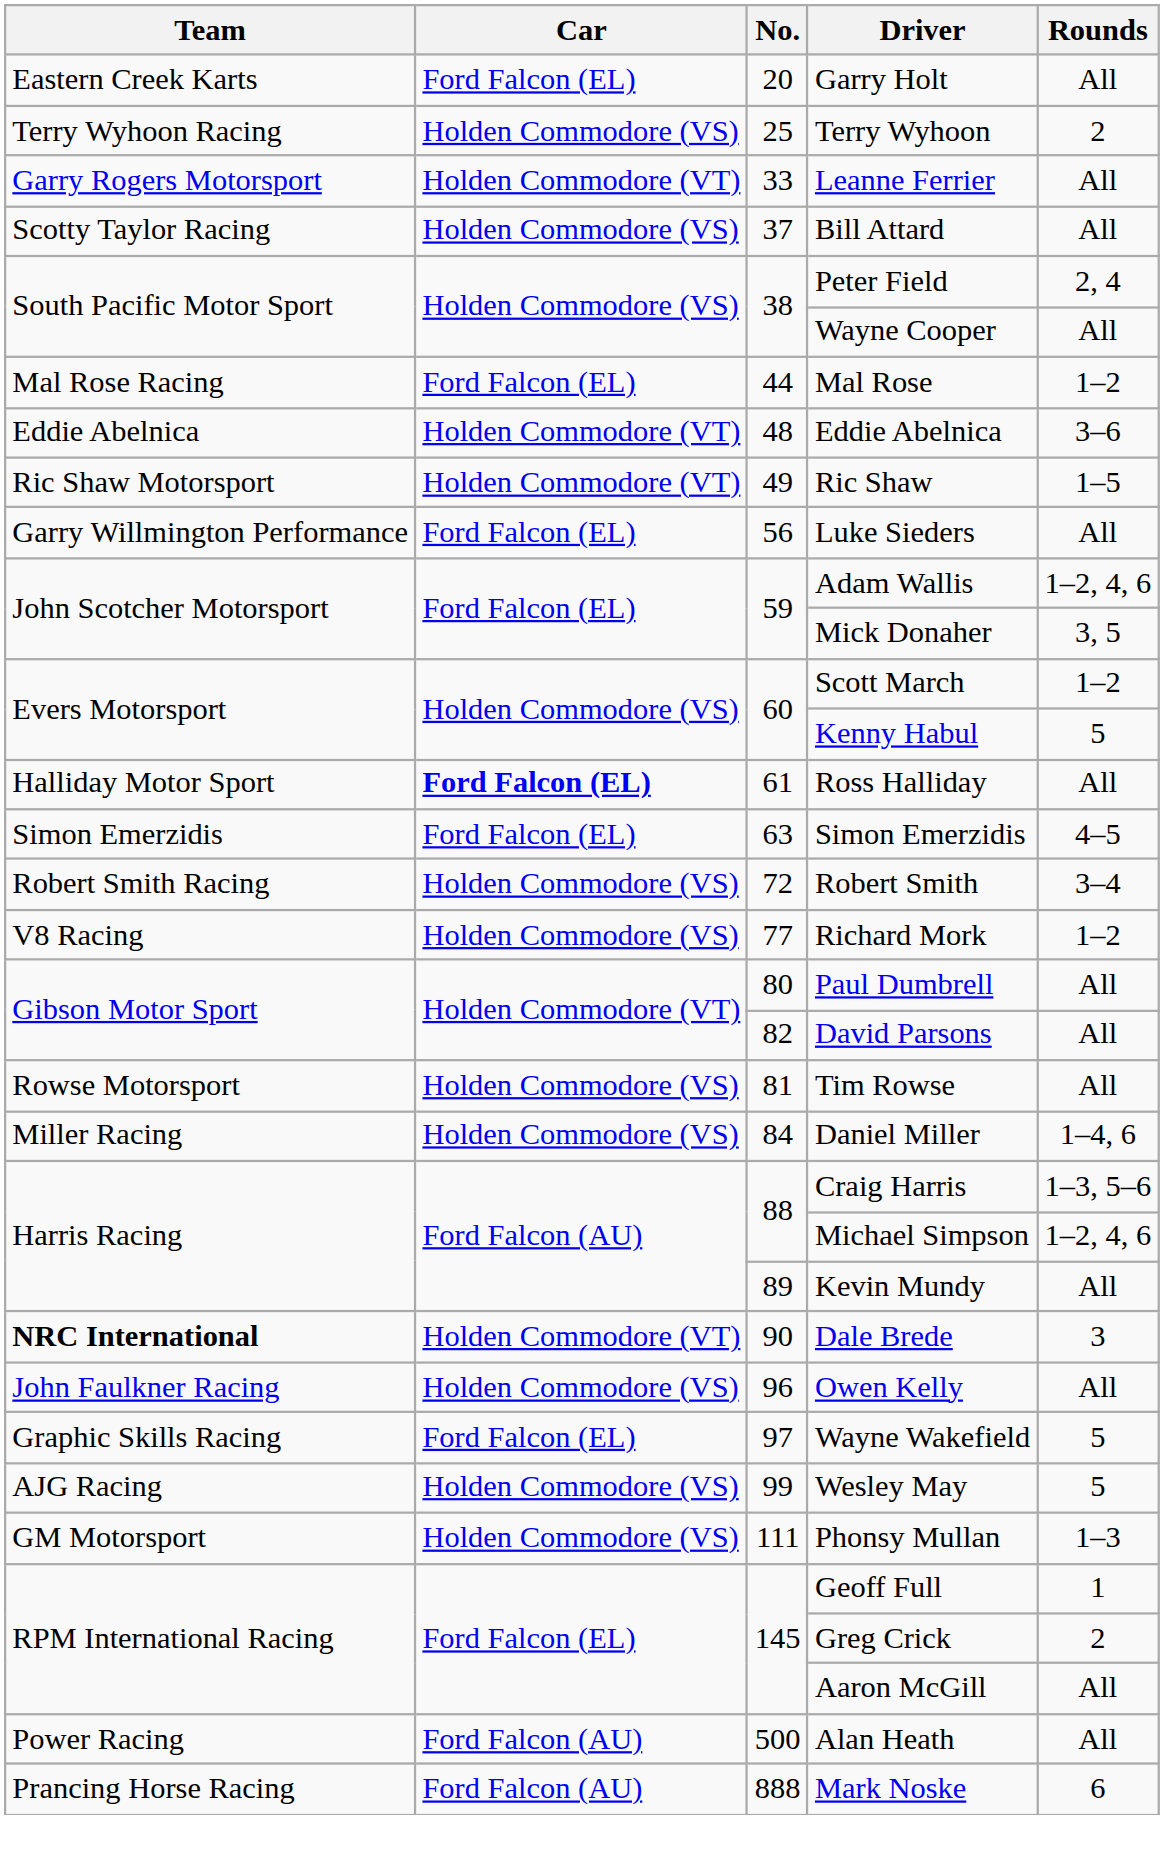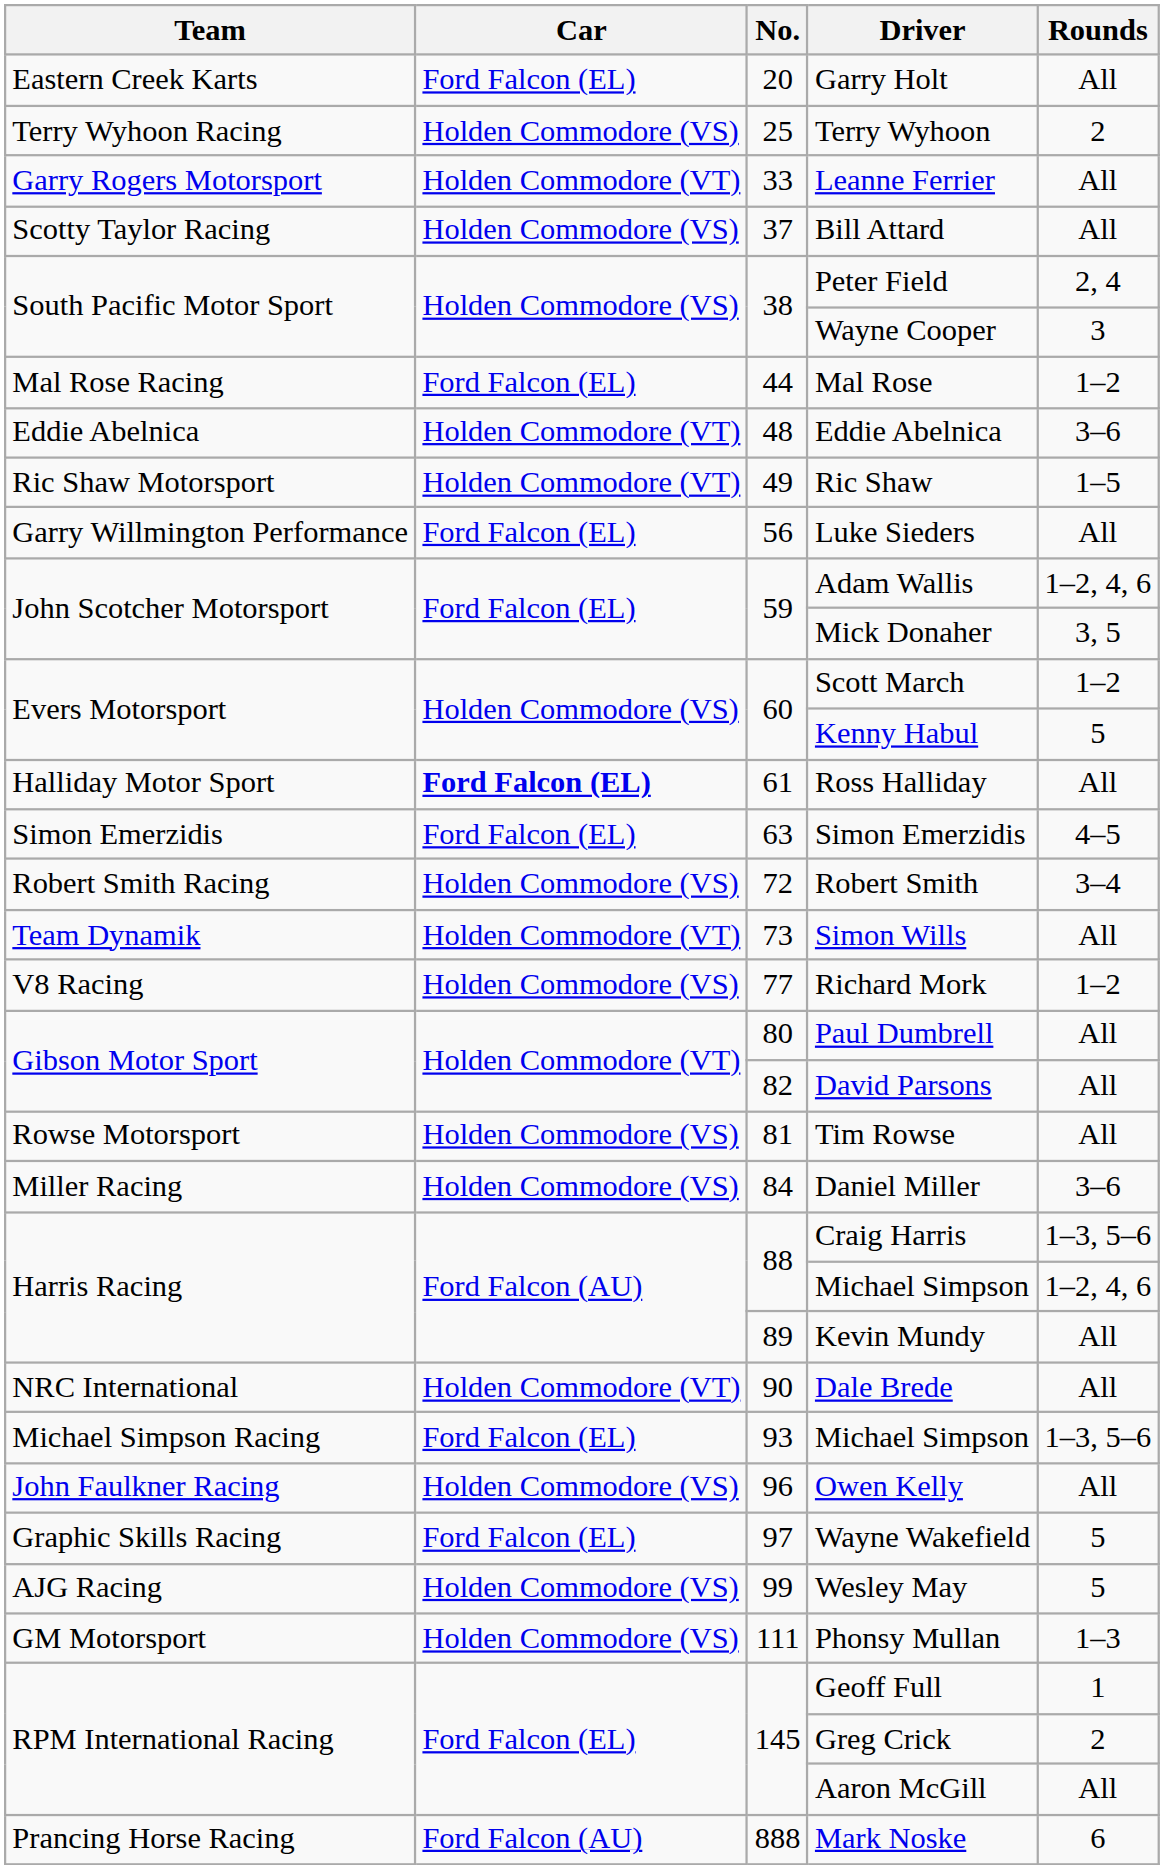 <table class="wikitable" style="font-size: 85%;">
 <tr>
 <th>Team</th>
 <th>Car</th>
 <th>No.</th>
 <th>Driver</th>
 <th>Rounds</th>
 </tr>
 <tr>
 <td>Eastern Creek Karts</td>
 <td><a href='#'>Ford Falcon (EL)</a></td>
 <td align="center">20</td>
 <td> Garry Holt</td>
 <td align="center">All</td>
 </tr>
 <tr>
 <td>Terry Wyhoon Racing</td>
 <td><a href='#'>Holden Commodore (VS)</a></td>
 <td align="center">25</td>
 <td> Terry Wyhoon</td>
 <td align="center">2</td>
 </tr>
 <tr>
 <td><a href='#'>Garry Rogers Motorsport</a></td>
 <td><a href='#'>Holden Commodore (VT)</a></td>
 <td align="center">33</td>
 <td> <a href='#'>Leanne Ferrier</a></td>
 <td align="center">All</td>
 </tr>
 <tr>
 <td>Scotty Taylor Racing</td>
 <td><a href='#'>Holden Commodore (VS)</a></td>
 <td align="center">37</td>
 <td> Bill Attard</td>
 <td align="center">All</td>
 </tr>
 <tr>
 <td rowspan="2">South Pacific Motor Sport</td>
 <td rowspan="2"><a href='#'>Holden Commodore (VS)</a></td>
 <td rowspan="2" align="center">38</td>
 <td> Peter Field</td>
 <td align="center">2, 4</td>
 </tr>
 <tr>
 <td> Wayne Cooper</td>
-<td align="center">All</td>
+<td align="center">3</td>
 </tr>
 <tr>
 <td>Mal Rose Racing</td>
 <td><a href='#'>Ford Falcon (EL)</a></td>
 <td align="center">44</td>
 <td> Mal Rose</td>
 <td align="center">1–2</td>
 </tr>
 <tr>
 <td>Eddie Abelnica</td>
 <td><a href='#'>Holden Commodore (VT)</a></td>
 <td align="center">48</td>
 <td> Eddie Abelnica</td>
 <td align="center">3–6</td>
 </tr>
 <tr>
 <td>Ric Shaw Motorsport</td>
 <td><a href='#'>Holden Commodore (VT)</a></td>
 <td align="center">49</td>
 <td> Ric Shaw</td>
 <td align="center">1–5</td>
 </tr>
 <tr>
 <td>Garry Willmington Performance</td>
 <td><a href='#'>Ford Falcon (EL)</a></td>
 <td align="center">56</td>
 <td> Luke Sieders</td>
 <td align="center">All</td>
 </tr>
 <tr>
 <td rowspan="2">John Scotcher Motorsport</td>
 <td rowspan="2"><a href='#'>Ford Falcon (EL)</a></td>
 <td rowspan="2" align="center">59</td>
 <td> Adam Wallis</td>
 <td align="center">1–2, 4, 6</td>
 </tr>
 <tr>
 <td> Mick Donaher</td>
 <td align="center">3, 5</td>
 </tr>
 <tr>
 <td rowspan="2">Evers Motorsport</td>
 <td rowspan="2"><a href='#'>Holden Commodore (VS)</a></td>
 <td rowspan="2" align="center">60</td>
 <td> Scott March</td>
 <td align="center">1–2</td>
 </tr>
 <tr>
 <td> <a href='#'>Kenny Habul</a></td>
 <td align="center">5</td>
 </tr>
 <tr>
 <td>Halliday Motor Sport</td>
 <td><strong><a href='#'>Ford Falcon (EL)</a></strong></td>
 <td align="center">61</td>
 <td> Ross Halliday</td>
 <td align="center">All</td>
 </tr>
 <tr>
 <td>Simon Emerzidis</td>
 <td><a href='#'>Ford Falcon (EL)</a></td>
 <td align="center">63</td>
 <td> Simon Emerzidis</td>
 <td align="center">4–5</td>
 </tr>
 <tr>
 <td>Robert Smith Racing</td>
 <td><a href='#'>Holden Commodore (VS)</a></td>
 <td align="center">72</td>
 <td> Robert Smith</td>
 <td align="center">3–4</td>
 </tr>
 <tr>
+<td><a href='#'>Team Dynamik</a></td>
+<td><a href='#'>Holden Commodore (VT)</a></td>
+<td align="center">73</td>
+<td> <a href='#'>Simon Wills</a></td>
+<td align="center">All</td>
+</tr>
+<tr>
 <td>V8 Racing</td>
 <td><a href='#'>Holden Commodore (VS)</a></td>
 <td align="center">77</td>
 <td> Richard Mork</td>
 <td align="center">1–2</td>
 </tr>
 <tr>
 <td rowspan="2"><a href='#'>Gibson Motor Sport</a></td>
 <td rowspan="2"><a href='#'>Holden Commodore (VT)</a></td>
 <td align="center">80</td>
 <td> <a href='#'>Paul Dumbrell</a></td>
 <td align="center">All</td>
 </tr>
 <tr>
 <td align="center">82</td>
 <td> <a href='#'>David Parsons</a></td>
 <td align="center">All</td>
 </tr>
 <tr>
 <td>Rowse Motorsport</td>
 <td><a href='#'>Holden Commodore (VS)</a></td>
 <td align="center">81</td>
 <td> Tim Rowse</td>
 <td align="center">All</td>
 </tr>
 <tr>
 <td>Miller Racing</td>
 <td><a href='#'>Holden Commodore (VS)</a></td>
 <td align="center">84</td>
 <td> Daniel Miller</td>
-<td align="center">1–4, 6</td>
+<td align="center">3–6</td>
 </tr>
 <tr>
 <td rowspan="3">Harris Racing</td>
 <td rowspan="3"><a href='#'>Ford Falcon (AU)</a></td>
 <td rowspan="2" align="center">88</td>
 <td> Craig Harris</td>
 <td align="center">1–3, 5–6</td>
 </tr>
 <tr>
 <td> Michael Simpson</td>
 <td align="center">1–2, 4, 6</td>
 </tr>
 <tr>
 <td align="center">89</td>
 <td> Kevin Mundy</td>
 <td align="center">All</td>
 </tr>
 <tr>
-<td><strong>NRC International</strong></td>
+<td>NRC International</td>
 <td><a href='#'>Holden Commodore (VT)</a></td>
 <td align="center">90</td>
 <td> <a href='#'>Dale Brede</a></td>
-<td align="center">3</td>
+<td align="center">All</td>
+</tr>
+<tr>
+<td>Michael Simpson Racing</td>
+<td><a href='#'>Ford Falcon (EL)</a></td>
+<td align="center">93</td>
+<td> Michael Simpson</td>
+<td align="center">1–3, 5–6</td>
 </tr>
 <tr>
 <td><a href='#'>John Faulkner Racing</a></td>
 <td><a href='#'>Holden Commodore (VS)</a></td>
 <td align="center">96</td>
 <td> <a href='#'>Owen Kelly</a></td>
 <td align="center">All</td>
 </tr>
 <tr>
 <td>Graphic Skills Racing</td>
 <td><a href='#'>Ford Falcon (EL)</a></td>
 <td align="center">97</td>
 <td> Wayne Wakefield</td>
 <td align="center">5</td>
 </tr>
 <tr>
 <td>AJG Racing</td>
 <td><a href='#'>Holden Commodore (VS)</a></td>
 <td align="center">99</td>
 <td> Wesley May</td>
 <td align="center">5</td>
 </tr>
 <tr>
 <td>GM Motorsport</td>
 <td><a href='#'>Holden Commodore (VS)</a></td>
 <td align="center">111</td>
 <td> Phonsy Mullan</td>
 <td align="center">1–3</td>
 </tr>
 <tr>
 <td rowspan="3">RPM International Racing</td>
 <td rowspan="3"><a href='#'>Ford Falcon (EL)</a></td>
 <td rowspan="3" align="center">145</td>
 <td> Geoff Full</td>
 <td align="center">1</td>
 </tr>
 <tr>
 <td> Greg Crick</td>
 <td align="center">2</td>
 </tr>
 <tr>
 <td> Aaron McGill</td>
 <td align="center">All</td>
 </tr>
 <tr>
-<td>Power Racing</td>
-<td><a href='#'>Ford Falcon (AU)</a></td>
-<td align="center">500</td>
-<td> Alan Heath</td>
-<td align="center">All</td>
-</tr>
-<tr>
 <td>Prancing Horse Racing</td>
 <td><a href='#'>Ford Falcon (AU)</a></td>
 <td align="center">888</td>
 <td> <a href='#'>Mark Noske</a></td>
 <td align="center">6</td>
 </tr>
 </table>
